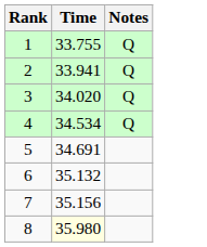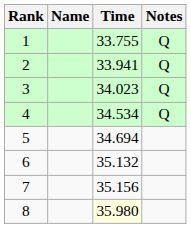 <table class="sortable wikitable" style="text-align:center;">
 <tr>
 <th>Rank</th>
+<th>Name</th>
 <th>Time</th>
 <th>Notes</th>
 </tr>
 <tr bgcolor=ccffcc>
 <td>1</td>
+<td align=left></td>
 <td>33.755</td>
 <td>Q</td>
 </tr>
 <tr bgcolor=ccffcc>
 <td>2</td>
+<td align=left></td>
 <td>33.941</td>
 <td>Q</td>
 </tr>
 <tr bgcolor=ccffcc>
 <td>3</td>
-<td>34.020</td>
+<td align=left></td>
+<td>34.023</td>
 <td>Q</td>
 </tr>
 <tr bgcolor=ccffcc>
 <td>4</td>
+<td align=left></td>
 <td>34.534</td>
 <td>Q</td>
 </tr>
 <tr>
 <td>5</td>
-<td>34.691</td>
+<td align=left></td>
+<td>34.694</td>
 <td></td>
 </tr>
 <tr>
 <td>6</td>
+<td align=left></td>
 <td>35.132</td>
 <td></td>
 </tr>
 <tr>
 <td>7</td>
+<td align=left></td>
 <td>35.156</td>
 <td></td>
 </tr>
 <tr>
 <td>8</td>
+<td align=left></td>
 <td style="background: lightyellow;">35.980</td>
 <td></td>
 </tr>
 </table>
